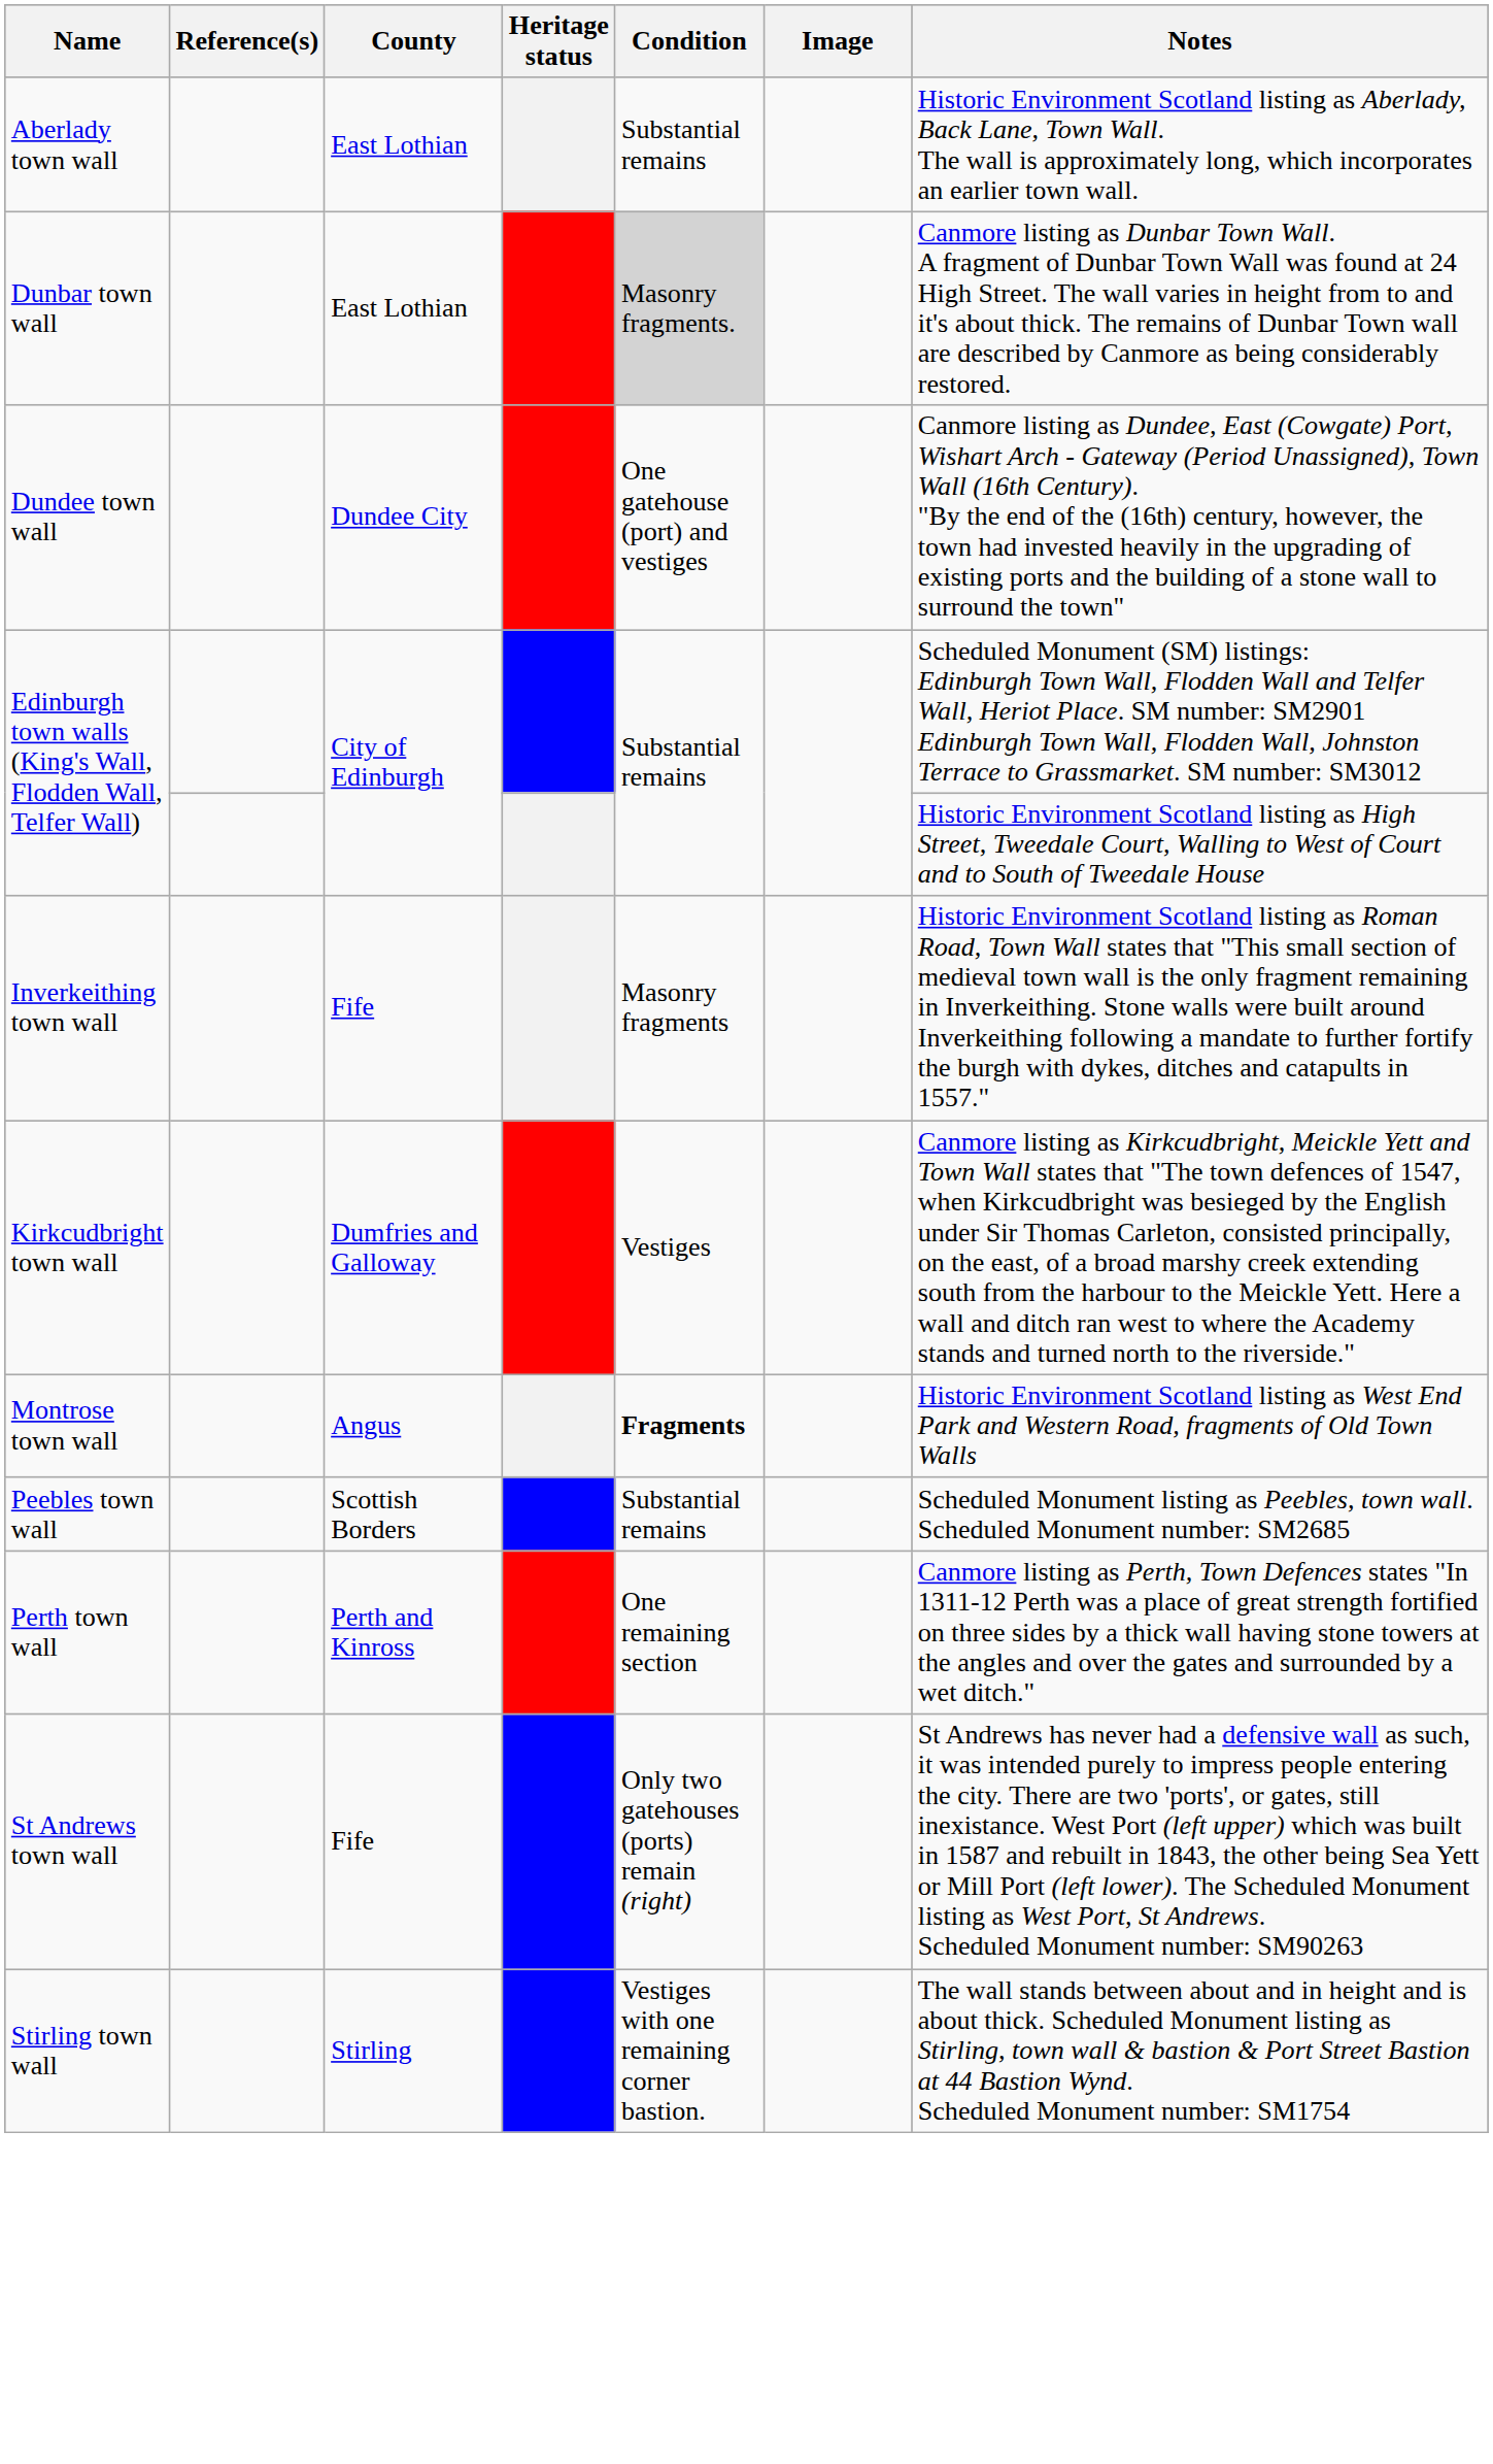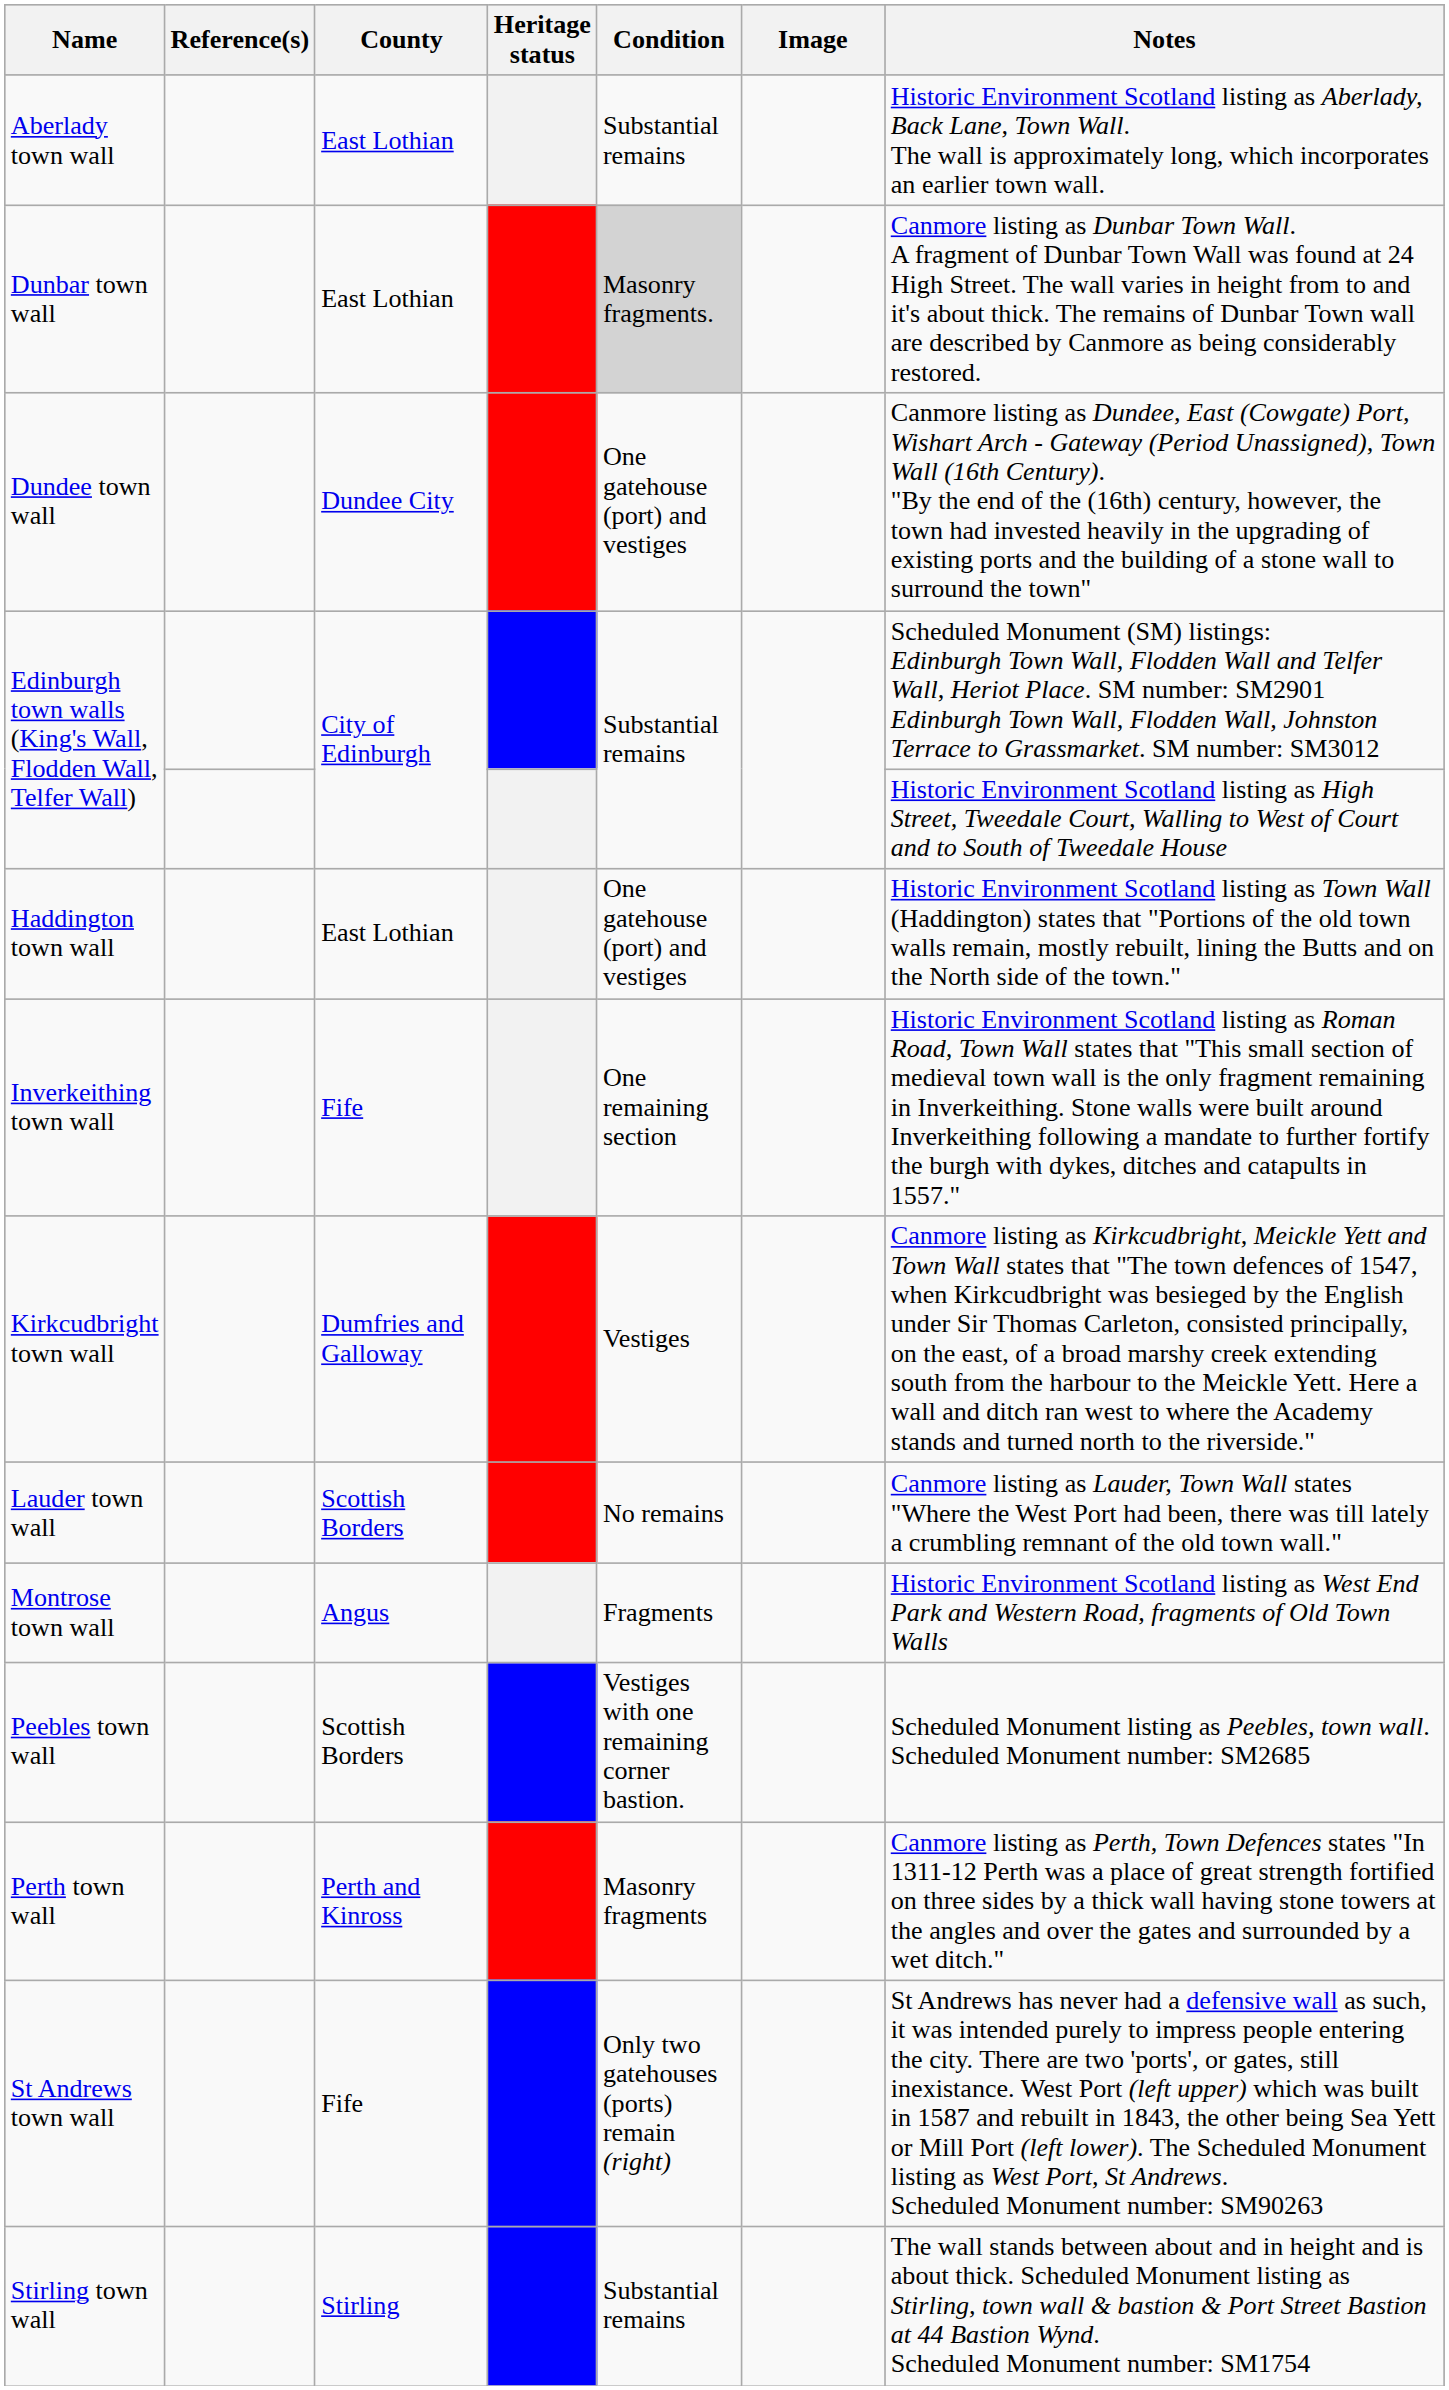 <table class="wikitable sortable" width="100%">
 <tr>
 <th width="10%">Name</th>
 <th class="unsortable" width="5%">Reference(s)</th>
 <th width="12%">County</th>
 <th width="5%">Heritage<br>status</th>
 <th class="unsortable" width="10%">Condition</th>
 <th class="unsortable" width="10%">Image</th>
 <th class="unsortable">Notes</th>
 </tr>
 <tr>
 <td><a href='#'>Aberlady</a> town wall</td>
 <td></td>
 <td><a href='#'>East Lothian</a></td>
 <th></th>
 <td>Substantial remains</td>
 <td></td>
 <td><a href='#'>Historic Environment Scotland</a> listing as <em>Aberlady, Back Lane, Town Wall</em>.<br>The wall is approximately  long, which incorporates an earlier town wall.</td>
 </tr>
 <tr>
 <td><a href='#'>Dunbar</a> town wall</td>
 <td></td>
 <td>East Lothian</td>
 <td bgcolor= ff0000 style="color: white"></td>
 <td style="background: lightgrey;">Masonry fragments.</td>
 <td></td>
 <td><a href='#'>Canmore</a> listing as <em>Dunbar Town Wall</em>.<br>A fragment of Dunbar Town Wall was found at 24 High Street. The wall varies in height from  to  and it's about  thick. The remains of Dunbar Town wall are described by Canmore as being considerably restored.</td>
 </tr>
 <tr>
 <td><a href='#'>Dundee</a> town wall</td>
 <td></td>
 <td><a href='#'>Dundee City</a></td>
 <td bgcolor= ff0000 style="color: white"></td>
 <td>One gatehouse (port) and vestiges</td>
 <td></td>
 <td>Canmore listing as <em>Dundee, East (Cowgate) Port, Wishart Arch - Gateway (Period Unassigned), Town Wall (16th Century)</em>.<br>"By the end of the (16th) century, however, the town had invested heavily in the upgrading of existing ports and the building of a stone wall to surround the town"</td>
 </tr>
 <tr>
 <td rowspan="2"><a href='#'>Edinburgh town walls</a><br>(<a href='#'>King's Wall</a>,<br><a href='#'>Flodden Wall</a>,<br><a href='#'>Telfer Wall</a>)</td>
 <td></td>
 <td rowspan="2"><a href='#'>City of Edinburgh</a></td>
 <td bgcolor= blue style="color: white"></td>
 <td rowspan="2">Substantial remains</td>
 <td rowspan="2"></td>
 <td>Scheduled Monument (SM) listings:<br><em>Edinburgh Town Wall, Flodden Wall and Telfer Wall, Heriot Place</em>. SM number: SM2901<br><em>Edinburgh Town Wall, Flodden Wall, Johnston Terrace to Grassmarket</em>. SM number: SM3012</td>
 </tr>
 <tr>
 <td></td>
 <th></th>
 <td><a href='#'>Historic Environment Scotland</a> listing as <em>High Street, Tweedale Court, Walling to West of Court and to South of Tweedale House</em></td>
 </tr>
 <tr>
+<td><a href='#'>Haddington</a> town wall</td>
+<td></td>
+<td>East Lothian</td>
+<th></th>
+<td>One gatehouse (port) and vestiges</td>
+<td></td>
+<td><a href='#'>Historic Environment Scotland</a> listing as <em>Town Wall</em> (Haddington) states that "Portions of the old town walls remain, mostly rebuilt, lining the Butts and on the North side of the town."</td>
+</tr>
+<tr>
 <td><a href='#'>Inverkeithing</a> town wall</td>
 <td></td>
 <td><a href='#'>Fife</a></td>
 <th></th>
-<td>Masonry fragments</td>
+<td>One remaining section</td>
 <td></td>
 <td><a href='#'>Historic Environment Scotland</a> listing as <em>Roman Road, Town Wall</em> states that "This small section of medieval town wall is the only fragment remaining in Inverkeithing. Stone walls were built around Inverkeithing following a mandate to further fortify the burgh with dykes, ditches and catapults in 1557."</td>
 </tr>
 <tr>
 <td><a href='#'>Kirkcudbright</a> town wall</td>
 <td></td>
 <td><a href='#'>Dumfries and Galloway</a></td>
 <td bgcolor= ff0000 style="color: white"></td>
 <td>Vestiges</td>
 <td></td>
 <td><a href='#'>Canmore</a> listing as <em>Kirkcudbright, Meickle Yett and Town Wall</em> states that "The town defences of 1547, when Kirkcudbright was besieged by the English under Sir Thomas Carleton, consisted principally, on the east, of a broad marshy creek extending south from the harbour to the Meickle Yett. Here a wall and ditch ran west to where the Academy stands and turned north to the riverside."</td>
 </tr>
 <tr>
+<td><a href='#'>Lauder</a> town wall</td>
+<td></td>
+<td><a href='#'>Scottish Borders</a></td>
+<td bgcolor= ff0000 style="color: white"></td>
+<td>No remains</td>
+<td></td>
+<td><a href='#'>Canmore</a> listing as <em>Lauder, Town Wall</em> states "Where the West Port had been, there was till lately a crumbling remnant of the old town wall."</td>
+</tr>
+<tr>
 <td><a href='#'>Montrose</a> town wall</td>
 <td></td>
 <td><a href='#'>Angus</a></td>
 <th></th>
-<td><strong>Fragments</strong></td>
+<td>Fragments</td>
 <td></td>
 <td><a href='#'>Historic Environment Scotland</a> listing as <em>West End Park and Western Road, fragments of Old Town Walls</em></td>
 </tr>
 <tr>
 <td><a href='#'>Peebles</a> town wall</td>
 <td></td>
 <td>Scottish Borders</td>
 <td bgcolor= blue style="color: white"></td>
-<td>Substantial remains</td>
+<td>Vestiges with one remaining corner bastion.</td>
 <td></td>
 <td>Scheduled Monument listing as <em>Peebles, town wall</em>.<br>Scheduled Monument number: SM2685</td>
 </tr>
 <tr>
 <td><a href='#'>Perth</a> town wall</td>
 <td></td>
 <td><a href='#'>Perth and Kinross</a></td>
 <td bgcolor= ff0000 style="color: white"></td>
-<td>One remaining section</td>
+<td>Masonry fragments</td>
 <td></td>
 <td><a href='#'>Canmore</a> listing as <em>Perth, Town Defences</em> states "In 1311-12 Perth was a place of great strength fortified on three sides by a thick wall having stone towers at the angles and over the gates and surrounded by a wet ditch."</td>
 </tr>
 <tr>
 <td><a href='#'>St Andrews</a> town wall</td>
 <td></td>
 <td>Fife</td>
 <td bgcolor= blue style="color: white"></td>
 <td>Only two gatehouses (ports) remain <em>(right)</em></td>
 <td><br></td>
 <td>St Andrews has never had a <a href='#'>defensive wall</a> as such, it was intended purely to impress people entering the city. There are two 'ports', or gates, still inexistance. West Port <em>(left upper)</em> which was built in 1587 and rebuilt in 1843, the other being Sea Yett or Mill Port <em>(left lower)</em>. The Scheduled Monument listing as <em>West Port, St Andrews</em>.<br>Scheduled Monument number: SM90263</td>
 </tr>
 <tr>
 <td><a href='#'>Stirling</a> town wall</td>
 <td></td>
 <td><a href='#'>Stirling</a></td>
 <td bgcolor= blue style="color: white"></td>
-<td>Vestiges with one remaining corner bastion.</td>
+<td>Substantial remains</td>
 <td></td>
 <td>The wall stands between about  and  in height and is about  thick. Scheduled Monument listing as <em>Stirling, town wall & bastion & Port Street Bastion at 44 Bastion Wynd</em>.<br>Scheduled Monument number: SM1754</td>
 </tr>
 </table>
